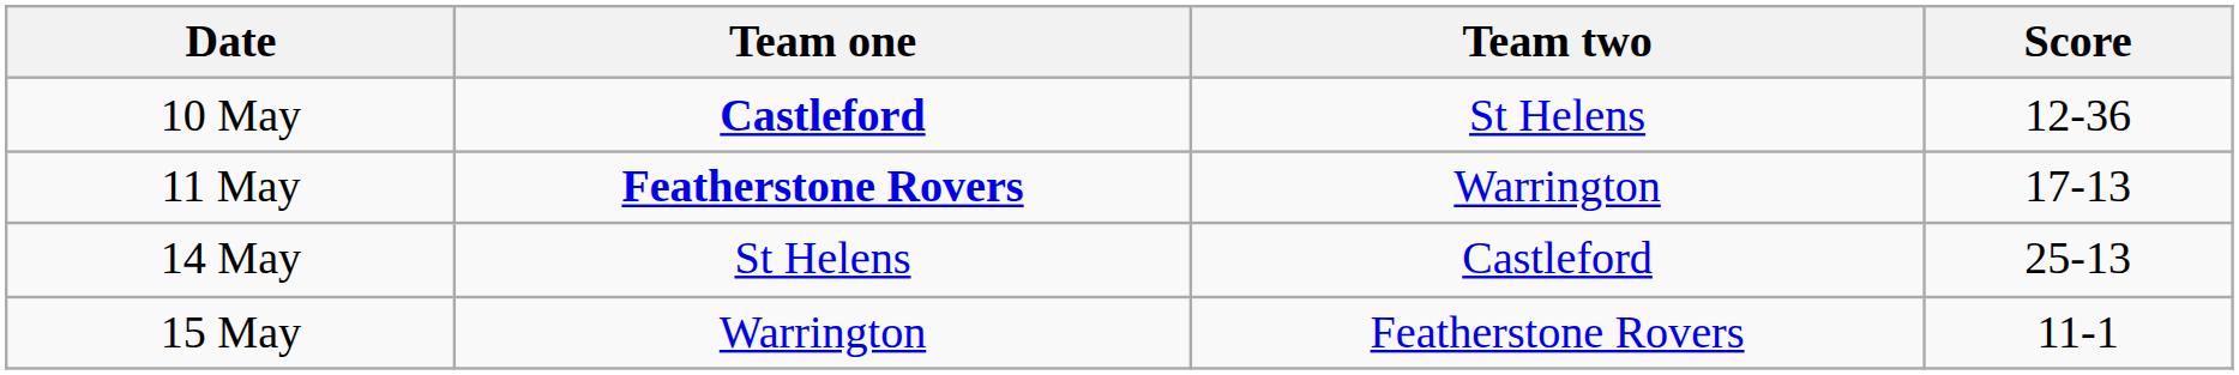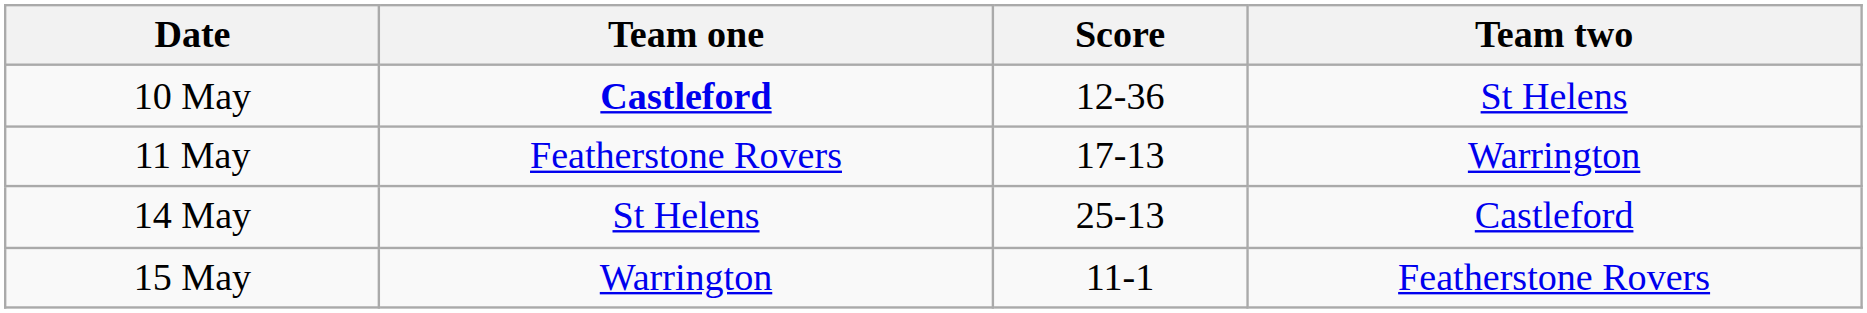 <table class="wikitable" style="text-align: center">
 <tr>
 <th width=150>Date</th>
 <th width=250>Team one</th>
+<th width=100>Score</th>
 <th width=250>Team two</th>
-<th width=100>Score</th>
 </tr>
 <tr>
 <td>10 May</td>
 <td><strong><a href='#'>Castleford</a></strong></td>
+<td>12-36</td>
 <td><a href='#'>St Helens</a></td>
-<td>12-36</td>
 </tr>
 <tr>
 <td>11 May</td>
-<td><strong><a href='#'>Featherstone Rovers</a></strong></td>
+<td><a href='#'>Featherstone Rovers</a></td>
+<td>17-13</td>
 <td><a href='#'>Warrington</a></td>
-<td>17-13</td>
 </tr>
 <tr>
 <td>14 May</td>
 <td><a href='#'>St Helens</a></td>
+<td>25-13</td>
 <td><a href='#'>Castleford</a></td>
-<td>25-13</td>
 </tr>
 <tr>
 <td>15 May</td>
 <td><a href='#'>Warrington</a></td>
+<td>11-1</td>
 <td><a href='#'>Featherstone Rovers</a></td>
-<td>11-1</td>
 </tr>
 </table>
